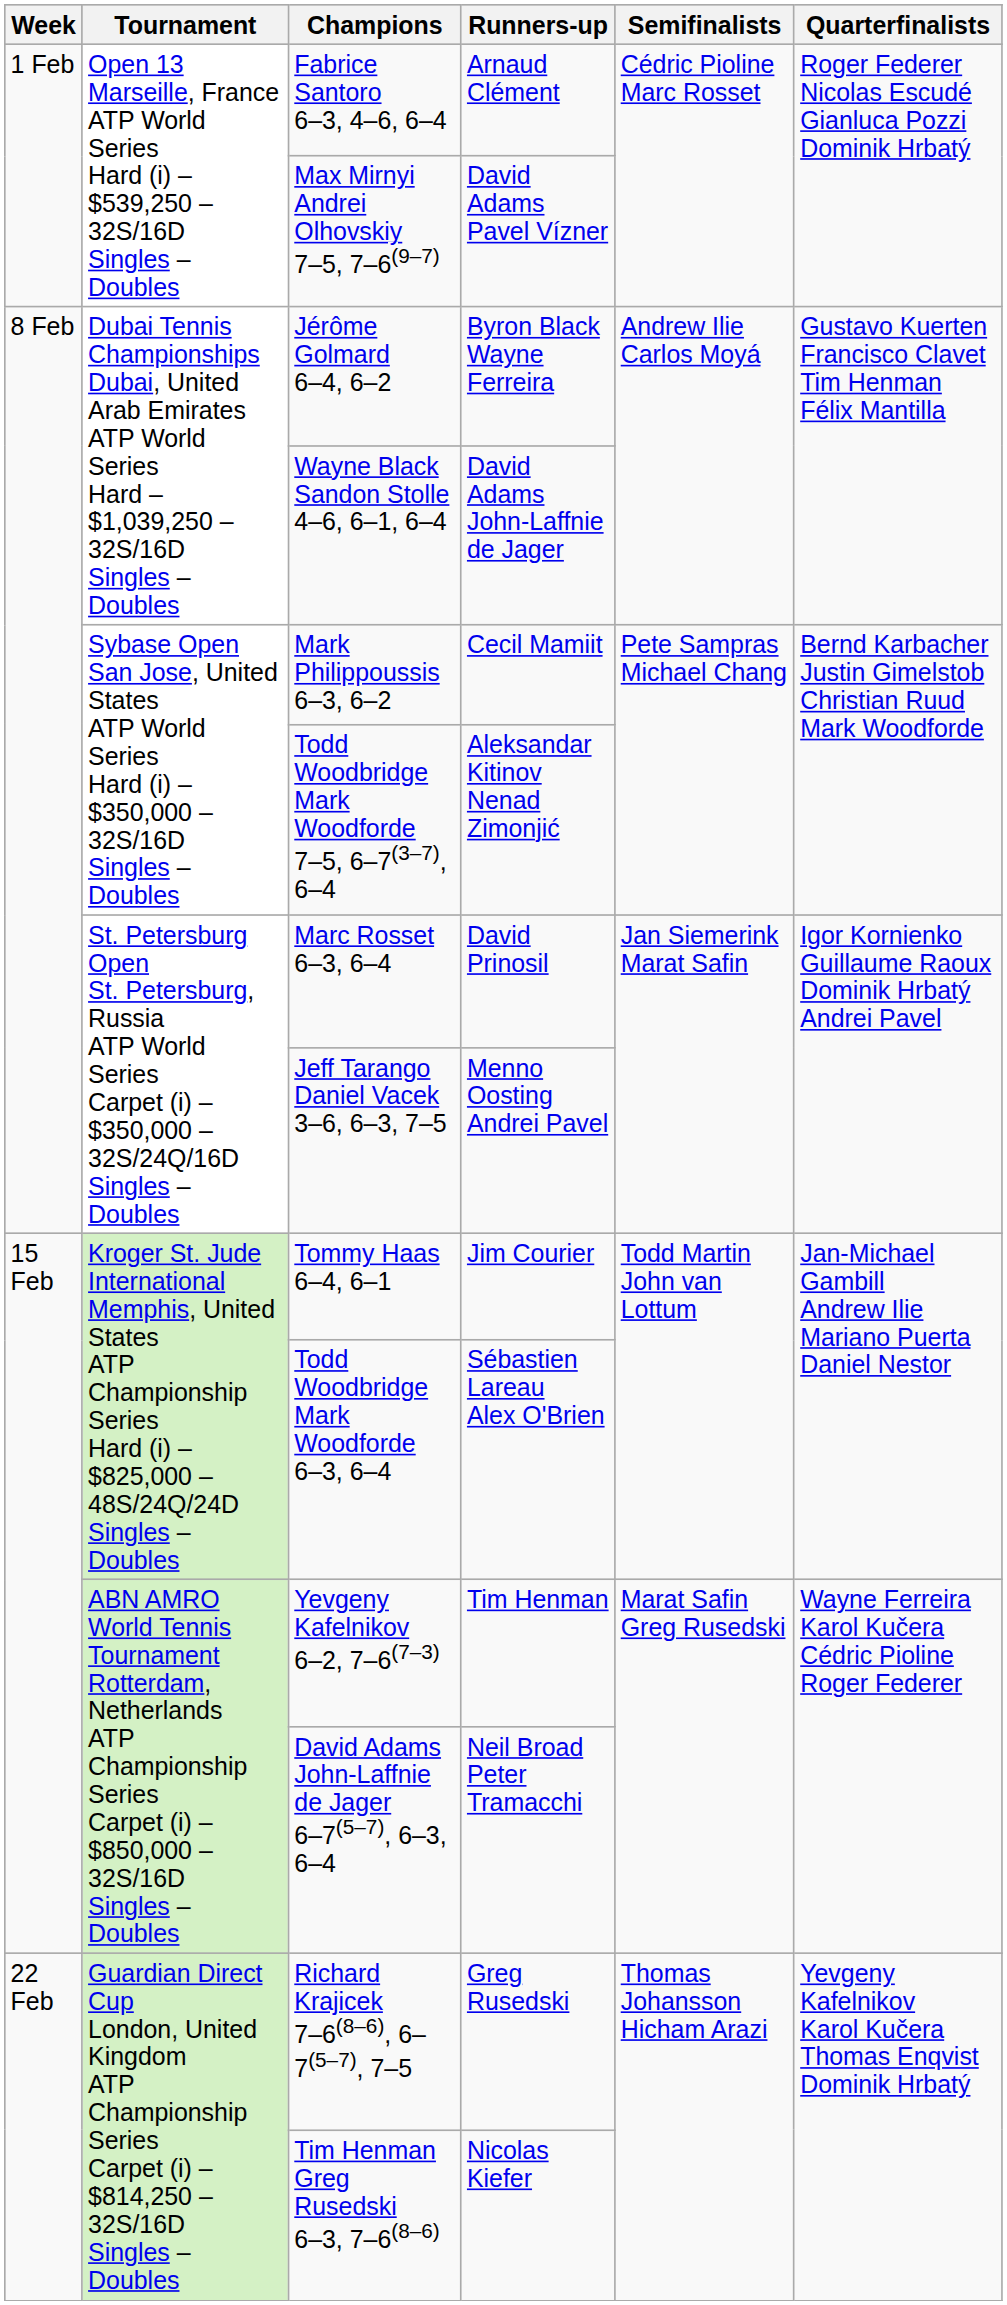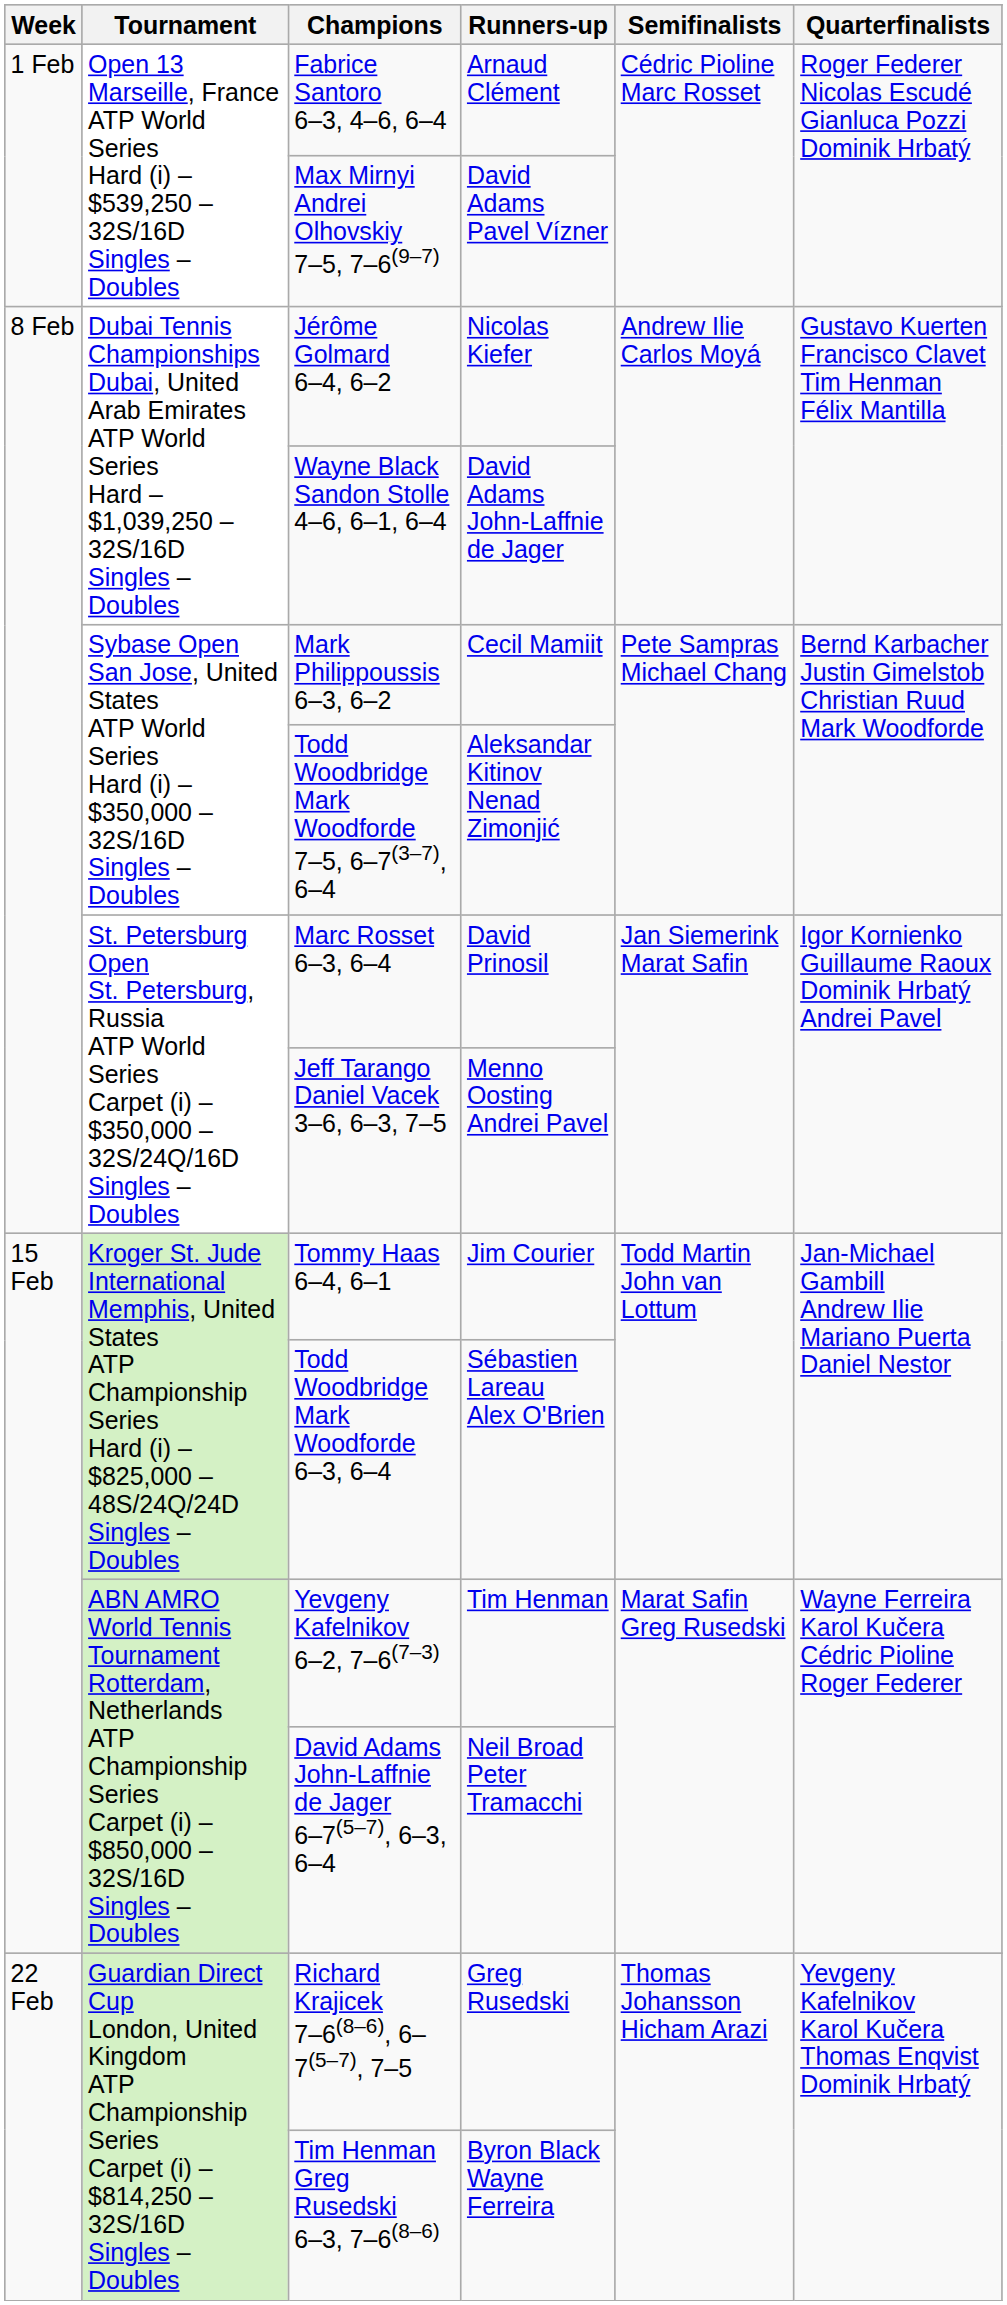 <table class=wikitable style=font-size:95%>
 <tr>
 <th style="width:48px;">Week</th>
 <th style="width:260px;">Tournament</th>
 <th style="width:195px;">Champions</th>
 <th style="width:195px;">Runners-up</th>
 <th style="width:190px;">Semifinalists</th>
 <th style="width:190px;">Quarterfinalists</th>
 </tr>
 <tr valign=top>
 <td rowspan=2>1 Feb</td>
 <td bgcolor="#ffffff" rowspan=2><a href='#'>Open 13</a><br>  <a href='#'>Marseille</a>, France<br>ATP World Series<br>Hard (i) – $539,250 – 32S/16D<br><a href='#'>Singles</a> – <a href='#'>Doubles</a></td>
 <td> <a href='#'>Fabrice Santoro</a><br>6–3, 4–6, 6–4</td>
 <td> <a href='#'>Arnaud Clément</a></td>
 <td rowspan=2> <a href='#'>Cédric Pioline</a><br> <a href='#'>Marc Rosset</a></td>
 <td rowspan=2> <a href='#'>Roger Federer</a><br> <a href='#'>Nicolas Escudé</a><br> <a href='#'>Gianluca Pozzi</a><br> <a href='#'>Dominik Hrbatý</a></td>
 </tr>
 <tr valign=top>
 <td> <a href='#'>Max Mirnyi</a><br> <a href='#'>Andrei Olhovskiy</a><br>7–5, 7–6<sup>(9–7)</sup></td>
 <td> <a href='#'>David Adams</a><br> <a href='#'>Pavel Vízner</a></td>
 </tr>
 <tr valign=top>
 <td rowspan=6>8 Feb</td>
 <td bgcolor="#ffffff" rowspan=2><a href='#'>Dubai Tennis Championships</a><br><a href='#'>Dubai</a>, United Arab Emirates<br>ATP World Series<br>Hard – $1,039,250 – 32S/16D<br><a href='#'>Singles</a> – <a href='#'>Doubles</a></td>
 <td> <a href='#'>Jérôme Golmard</a><br>6–4, 6–2</td>
-<td> <a href='#'>Byron Black</a><br> <a href='#'>Wayne Ferreira</a></td>
+<td> <a href='#'>Nicolas Kiefer</a></td>
 <td rowspan=2> <a href='#'>Andrew Ilie</a><br> <a href='#'>Carlos Moyá</a></td>
 <td rowspan=2> <a href='#'>Gustavo Kuerten</a><br> <a href='#'>Francisco Clavet</a><br> <a href='#'>Tim Henman</a><br> <a href='#'>Félix Mantilla</a></td>
 </tr>
 <tr valign=top>
 <td> <a href='#'>Wayne Black</a><br> <a href='#'>Sandon Stolle</a><br>4–6, 6–1, 6–4</td>
 <td> <a href='#'>David Adams</a><br> <a href='#'>John-Laffnie de Jager</a></td>
 </tr>
 <tr valign=top>
 <td bgcolor="#ffffff" rowspan=2><a href='#'>Sybase Open</a><br>  <a href='#'>San Jose</a>, United States<br>ATP World Series<br>Hard (i) – $350,000 – 32S/16D<br><a href='#'>Singles</a> – <a href='#'>Doubles</a></td>
 <td> <a href='#'>Mark Philippoussis</a><br>6–3, 6–2</td>
 <td> <a href='#'>Cecil Mamiit</a></td>
 <td rowspan=2> <a href='#'>Pete Sampras</a><br> <a href='#'>Michael Chang</a></td>
 <td rowspan=2> <a href='#'>Bernd Karbacher</a><br> <a href='#'>Justin Gimelstob</a><br> <a href='#'>Christian Ruud</a><br> <a href='#'>Mark Woodforde</a></td>
 </tr>
 <tr valign=top>
 <td> <a href='#'>Todd Woodbridge</a><br> <a href='#'>Mark Woodforde</a><br>7–5, 6–7<sup>(3–7)</sup>, 6–4</td>
 <td> <a href='#'>Aleksandar Kitinov</a><br> <a href='#'>Nenad Zimonjić</a></td>
 </tr>
 <tr valign=top>
 <td bgcolor="#ffffff" rowspan=2><a href='#'>St. Petersburg Open</a><br> <a href='#'>St. Petersburg</a>, Russia<br>ATP World Series<br>Carpet (i) – $350,000 – 32S/24Q/16D<br><a href='#'>Singles</a> – <a href='#'>Doubles</a></td>
 <td> <a href='#'>Marc Rosset</a><br>6–3, 6–4</td>
 <td> <a href='#'>David Prinosil</a></td>
 <td rowspan=2> <a href='#'>Jan Siemerink</a><br> <a href='#'>Marat Safin</a></td>
 <td rowspan=2> <a href='#'>Igor Kornienko</a><br> <a href='#'>Guillaume Raoux</a><br> <a href='#'>Dominik Hrbatý</a><br> <a href='#'>Andrei Pavel</a></td>
 </tr>
 <tr valign=top>
 <td> <a href='#'>Jeff Tarango</a><br> <a href='#'>Daniel Vacek</a><br>3–6, 6–3, 7–5</td>
 <td> <a href='#'>Menno Oosting</a><br> <a href='#'>Andrei Pavel</a></td>
 </tr>
 <tr valign=top>
 <td rowspan=4>15 Feb</td>
 <td bgcolor="#D4F1C5" rowspan=2><a href='#'>Kroger St. Jude International</a><br> <a href='#'>Memphis</a>, United States<br>ATP Championship Series<br>Hard (i) – $825,000 – 48S/24Q/24D<br><a href='#'>Singles</a> – <a href='#'>Doubles</a></td>
 <td> <a href='#'>Tommy Haas</a><br>6–4, 6–1</td>
 <td> <a href='#'>Jim Courier</a></td>
 <td rowspan=2> <a href='#'>Todd Martin</a><br> <a href='#'>John van Lottum</a></td>
 <td rowspan=2> <a href='#'>Jan-Michael Gambill</a><br> <a href='#'>Andrew Ilie</a><br> <a href='#'>Mariano Puerta</a><br> <a href='#'>Daniel Nestor</a></td>
 </tr>
 <tr valign=top>
 <td> <a href='#'>Todd Woodbridge</a><br> <a href='#'>Mark Woodforde</a><br>6–3, 6–4</td>
 <td> <a href='#'>Sébastien Lareau</a><br> <a href='#'>Alex O'Brien</a></td>
 </tr>
 <tr valign=top>
 <td bgcolor="#D4F1C5" rowspan=2><a href='#'>ABN AMRO World Tennis Tournament</a><br> <a href='#'>Rotterdam</a>, Netherlands<br>ATP Championship Series<br>Carpet (i) – $850,000 – 32S/16D<br><a href='#'>Singles</a> – <a href='#'>Doubles</a></td>
 <td> <a href='#'>Yevgeny Kafelnikov</a><br>6–2, 7–6<sup>(7–3)</sup></td>
 <td> <a href='#'>Tim Henman</a></td>
 <td rowspan=2> <a href='#'>Marat Safin</a><br> <a href='#'>Greg Rusedski</a></td>
 <td rowspan=2> <a href='#'>Wayne Ferreira</a><br> <a href='#'>Karol Kučera</a><br> <a href='#'>Cédric Pioline</a><br> <a href='#'>Roger Federer</a></td>
 </tr>
 <tr valign=top>
 <td> <a href='#'>David Adams</a><br> <a href='#'>John-Laffnie de Jager</a><br>6–7<sup>(5–7)</sup>, 6–3, 6–4</td>
 <td> <a href='#'>Neil Broad</a><br> <a href='#'>Peter Tramacchi</a></td>
 </tr>
 <tr valign=top>
 <td rowspan=2>22 Feb</td>
 <td bgcolor="#D4F1C5" rowspan=2><a href='#'>Guardian Direct Cup</a><br> London, United Kingdom<br>ATP Championship Series<br>Carpet (i) – $814,250 – 32S/16D<br><a href='#'>Singles</a> – <a href='#'>Doubles</a></td>
 <td> <a href='#'>Richard Krajicek</a><br>7–6<sup>(8–6)</sup>, 6–7<sup>(5–7)</sup>, 7–5</td>
 <td> <a href='#'>Greg Rusedski</a></td>
 <td rowspan=2> <a href='#'>Thomas Johansson</a><br> <a href='#'>Hicham Arazi</a></td>
 <td rowspan=2> <a href='#'>Yevgeny Kafelnikov</a><br> <a href='#'>Karol Kučera</a><br> <a href='#'>Thomas Enqvist</a><br> <a href='#'>Dominik Hrbatý</a></td>
 </tr>
 <tr valign=top>
 <td> <a href='#'>Tim Henman</a><br> <a href='#'>Greg Rusedski</a><br>6–3, 7–6<sup>(8–6)</sup></td>
-<td> <a href='#'>Nicolas Kiefer</a></td>
+<td> <a href='#'>Byron Black</a><br> <a href='#'>Wayne Ferreira</a></td>
 </tr>
 </table>
